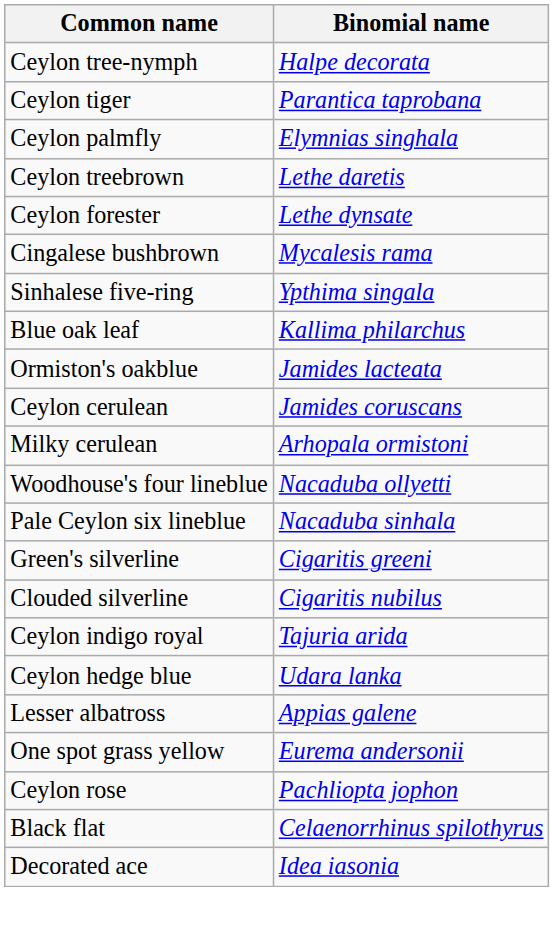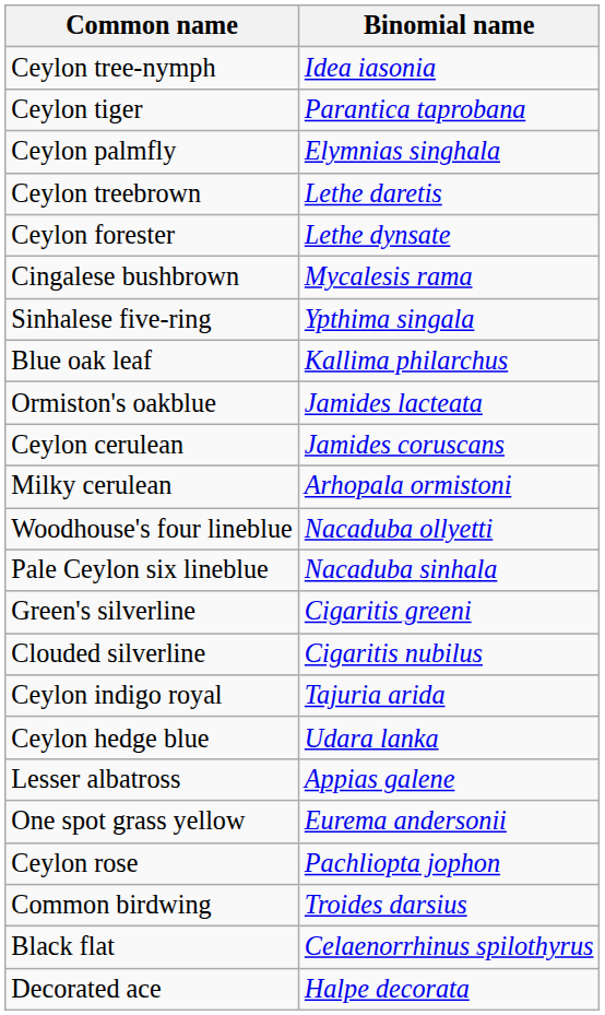 <table class="wikitable">
 <tr>
 <th>Common name</th>
 <th>Binomial name</th>
 </tr>
 <tr>
 <td>Ceylon tree-nymph</td>
-<td><em><a href='#'>Halpe decorata</a></em></td>
+<td><em><a href='#'>Idea iasonia</a></em></td>
 </tr>
 <tr>
 <td>Ceylon tiger</td>
 <td><em><a href='#'>Parantica taprobana</a></em></td>
 </tr>
 <tr>
 <td>Ceylon palmfly</td>
 <td><em><a href='#'>Elymnias singhala</a></em></td>
 </tr>
 <tr>
 <td>Ceylon treebrown</td>
 <td><em><a href='#'>Lethe daretis</a></em></td>
 </tr>
 <tr>
 <td>Ceylon forester</td>
 <td><em><a href='#'>Lethe dynsate</a></em></td>
 </tr>
 <tr>
 <td>Cingalese bushbrown</td>
 <td><em><a href='#'>Mycalesis rama</a></em></td>
 </tr>
 <tr>
 <td>Sinhalese five-ring</td>
 <td><em><a href='#'>Ypthima singala</a></em></td>
 </tr>
 <tr>
 <td>Blue oak leaf</td>
 <td><em><a href='#'>Kallima philarchus</a></em></td>
 </tr>
 <tr>
 <td>Ormiston's oakblue</td>
 <td><em><a href='#'>Jamides lacteata</a></em></td>
 </tr>
 <tr>
 <td>Ceylon cerulean</td>
 <td><em><a href='#'>Jamides coruscans</a></em></td>
 </tr>
 <tr>
 <td>Milky cerulean</td>
 <td><em><a href='#'>Arhopala ormistoni</a></em></td>
 </tr>
 <tr>
 <td>Woodhouse's four lineblue</td>
 <td><em><a href='#'>Nacaduba ollyetti</a></em></td>
 </tr>
 <tr>
 <td>Pale Ceylon six lineblue</td>
 <td><em><a href='#'>Nacaduba sinhala</a></em></td>
 </tr>
 <tr>
 <td>Green's silverline</td>
 <td><em><a href='#'>Cigaritis greeni</a></em></td>
 </tr>
 <tr>
 <td>Clouded silverline</td>
 <td><em><a href='#'>Cigaritis nubilus</a></em></td>
 </tr>
 <tr>
 <td>Ceylon indigo royal</td>
 <td><em><a href='#'>Tajuria arida</a></em></td>
 </tr>
 <tr>
 <td>Ceylon hedge blue</td>
 <td><em><a href='#'>Udara lanka</a></em></td>
 </tr>
 <tr>
 <td>Lesser albatross</td>
 <td><em><a href='#'>Appias galene</a></em></td>
 </tr>
 <tr>
 <td>One spot grass yellow</td>
 <td><em><a href='#'>Eurema andersonii</a></em></td>
 </tr>
 <tr>
 <td>Ceylon rose</td>
 <td><em><a href='#'>Pachliopta jophon</a></em></td>
 </tr>
 <tr>
+<td>Common birdwing</td>
+<td><em><a href='#'>Troides darsius</a></em></td>
+</tr>
+<tr>
 <td>Black flat</td>
 <td><em><a href='#'>Celaenorrhinus spilothyrus</a></em></td>
 </tr>
 <tr>
 <td>Decorated ace</td>
-<td><em><a href='#'>Idea iasonia</a></em></td>
+<td><em><a href='#'>Halpe decorata</a></em></td>
 </tr>
 </table>
